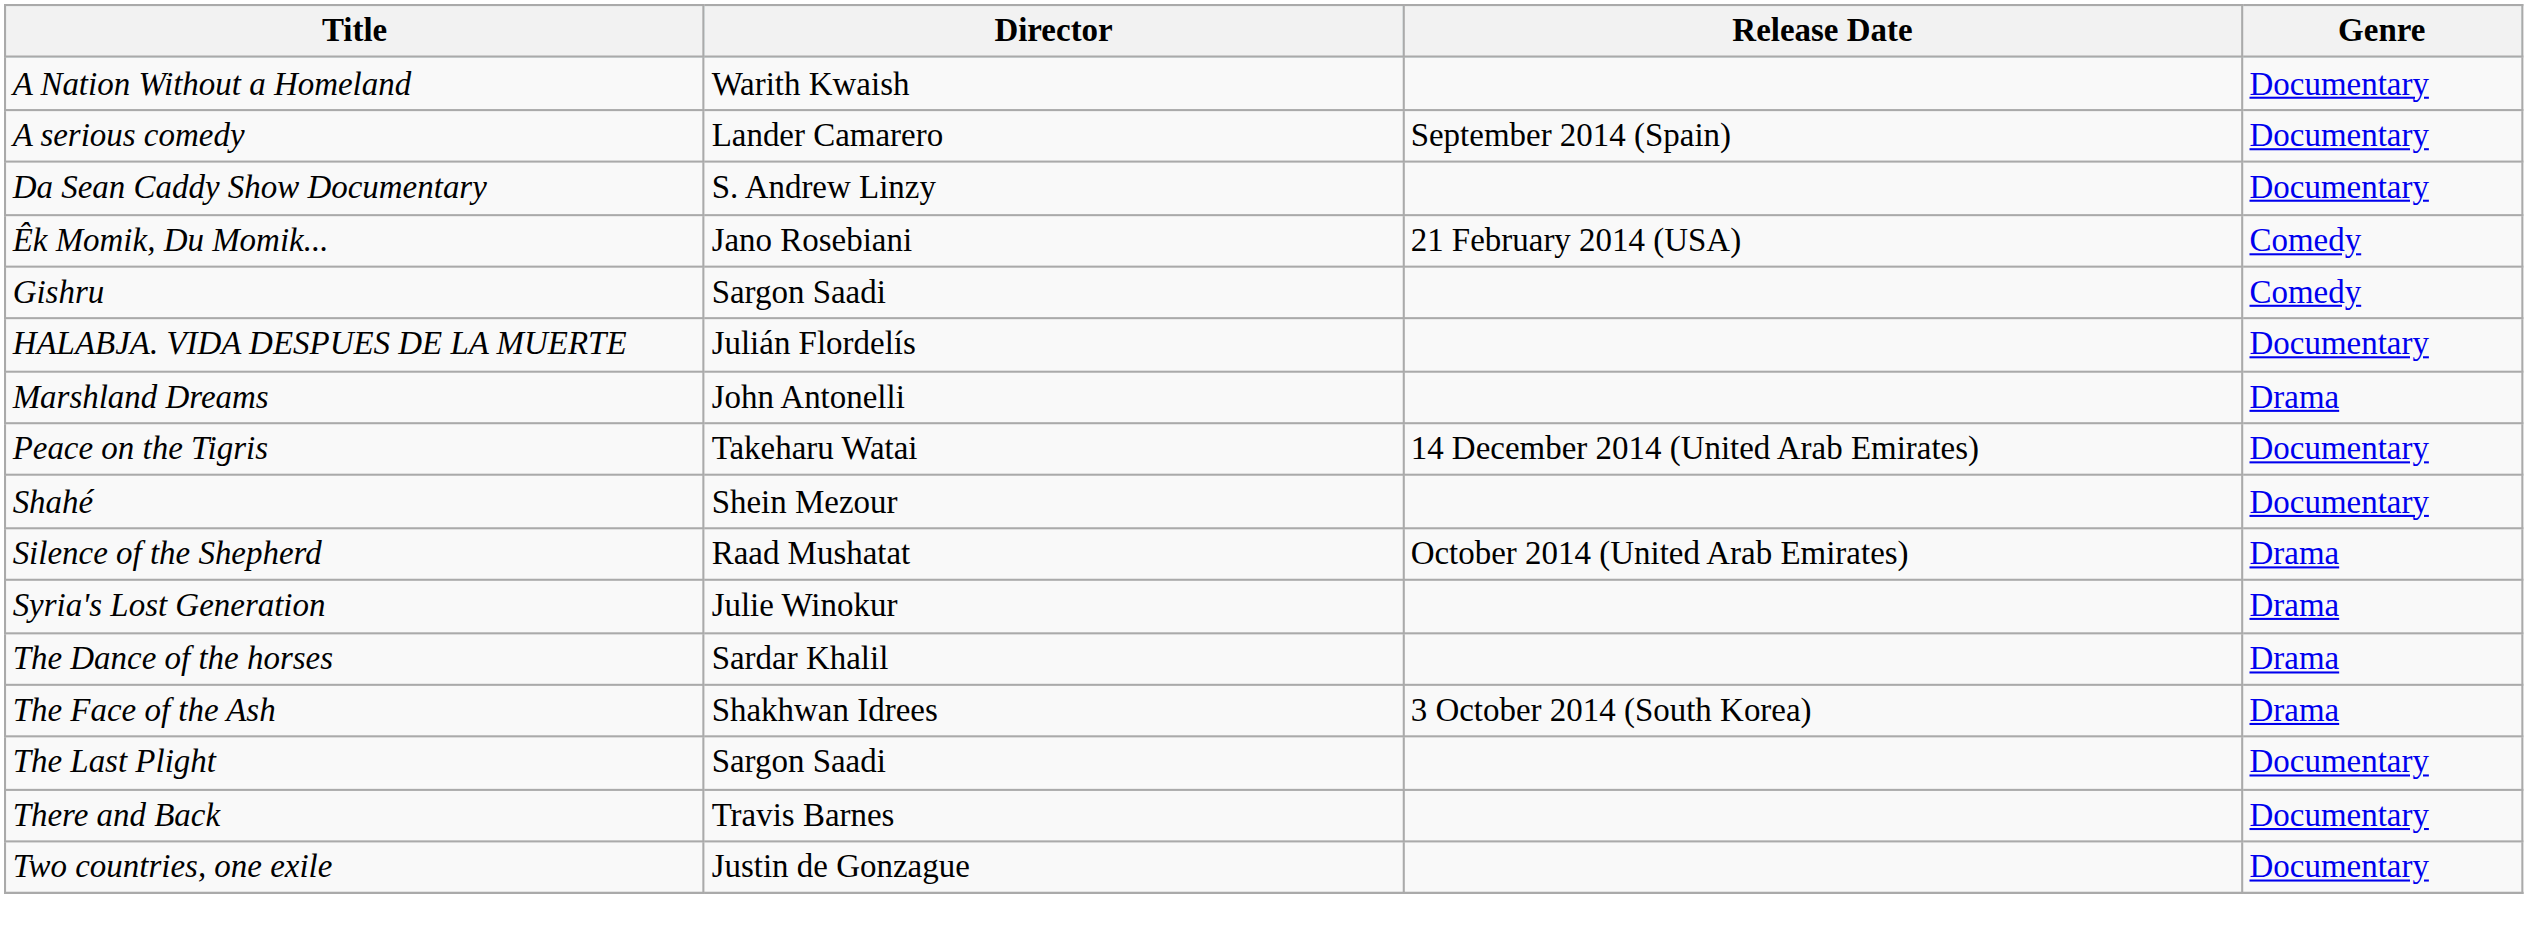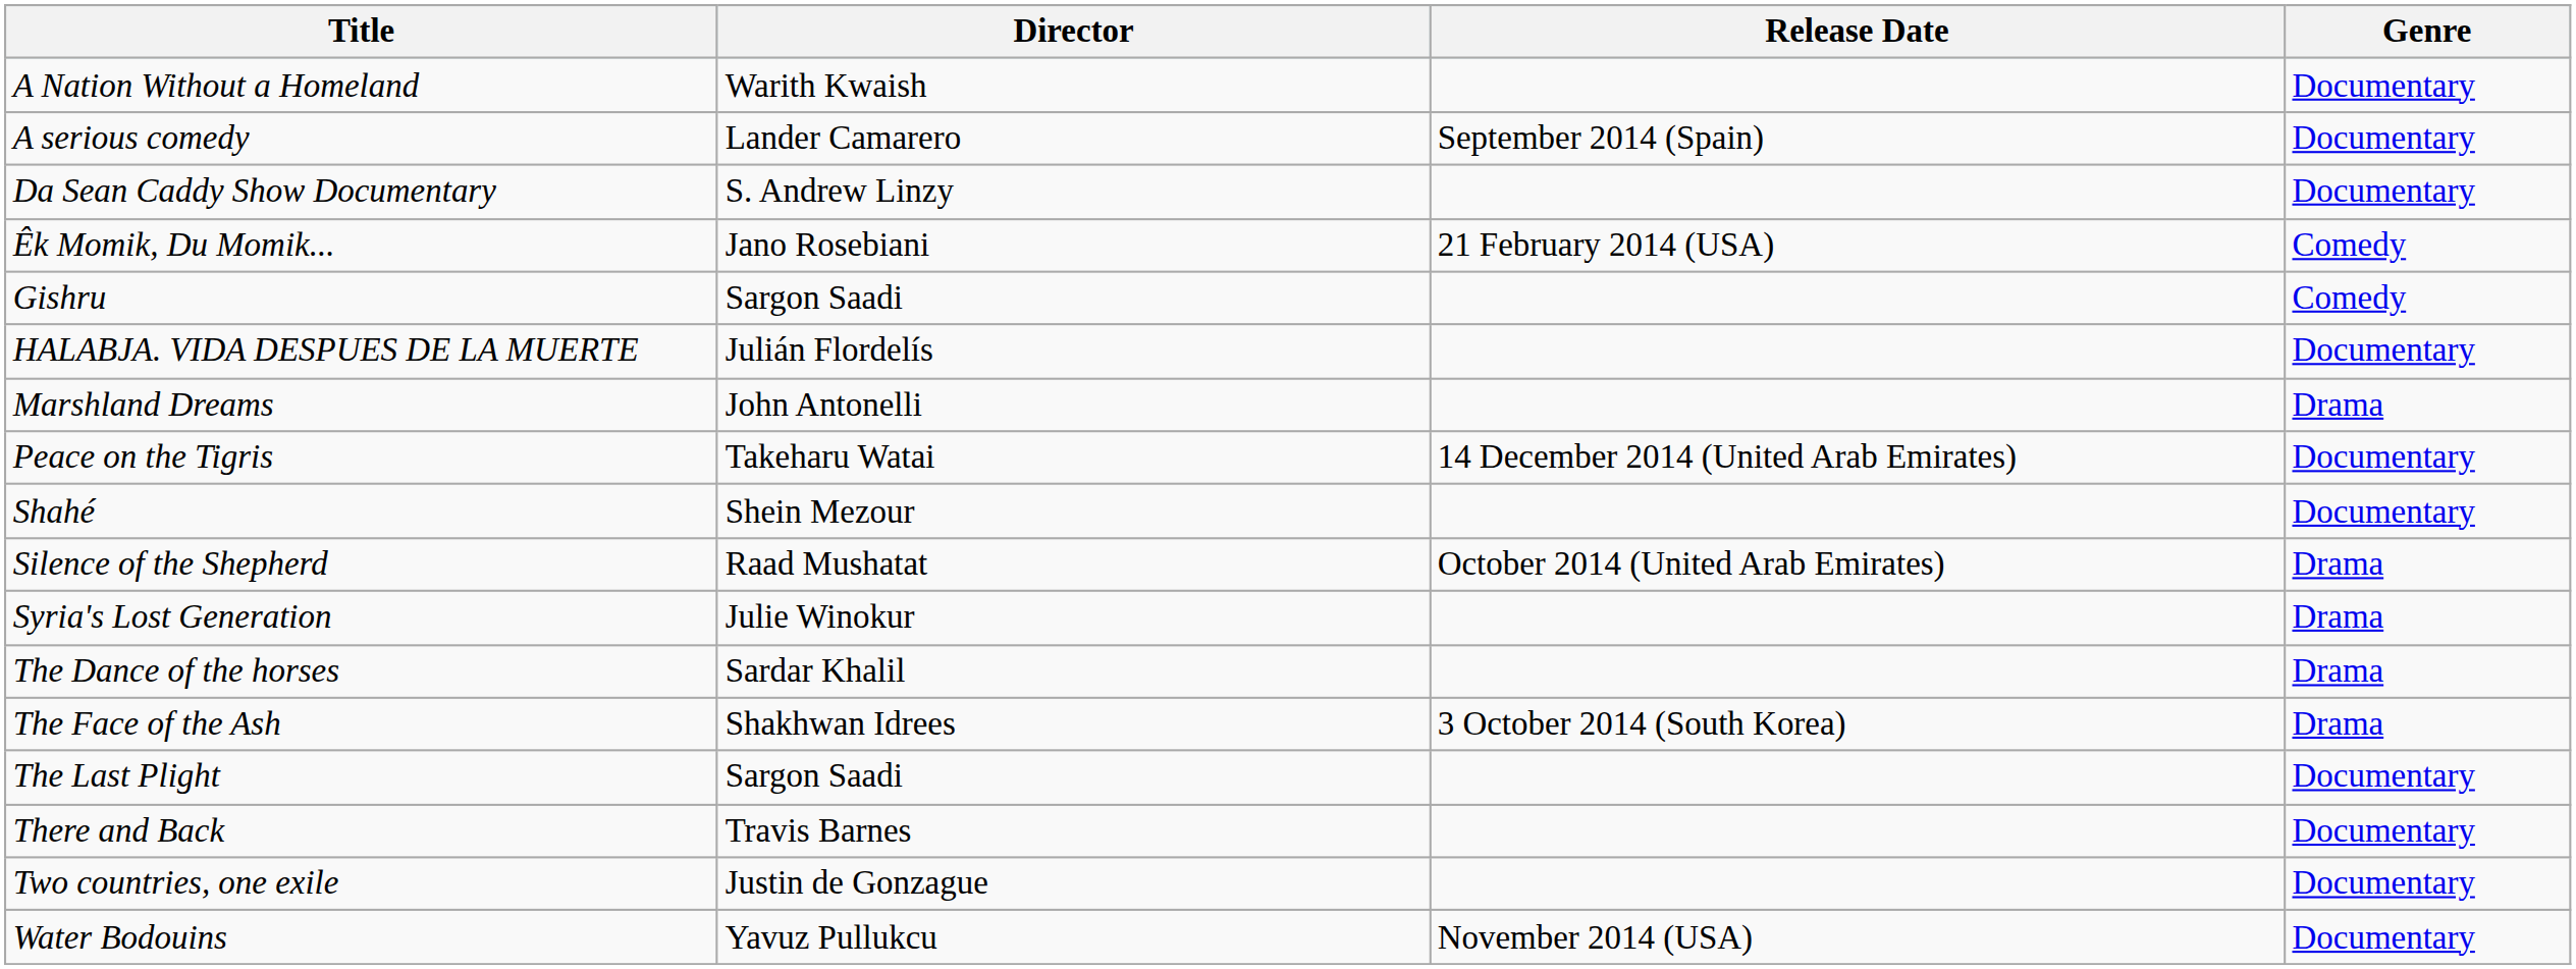 <table class="wikitable">
 <tr style="background:#b0e0e6; text-align:center;">
 <th style="width:25%;">Title</th>
 <th style="width:25%;">Director</th>
 <th style="width:30%;">Release Date</th>
 <th style="width:10%;">Genre</th>
 </tr>
 <tr>
 <td><em>A Nation Without a Homeland</em></td>
 <td>Warith Kwaish</td>
 <td></td>
 <td><a href='#'>Documentary</a></td>
 </tr>
 <tr>
 <td><em>A serious comedy</em></td>
 <td>Lander Camarero</td>
 <td>September 2014 (Spain)</td>
 <td><a href='#'>Documentary</a></td>
 </tr>
 <tr>
 <td><em>Da Sean Caddy Show Documentary</em></td>
 <td>S. Andrew Linzy</td>
 <td></td>
 <td><a href='#'>Documentary</a></td>
 </tr>
 <tr>
 <td><em>Êk Momik, Du Momik...</em></td>
 <td>Jano Rosebiani</td>
 <td>21 February 2014 (USA)</td>
 <td><a href='#'>Comedy</a></td>
 </tr>
 <tr>
 <td><em>Gishru</em></td>
 <td>Sargon Saadi</td>
 <td></td>
 <td><a href='#'>Comedy</a></td>
 </tr>
 <tr>
 <td><em>HALABJA. VIDA DESPUES DE LA MUERTE</em></td>
 <td>Julián Flordelís</td>
 <td></td>
 <td><a href='#'>Documentary</a></td>
 </tr>
 <tr>
 <td><em>Marshland Dreams</em></td>
 <td>John Antonelli</td>
 <td></td>
 <td><a href='#'>Drama</a></td>
 </tr>
 <tr>
 <td><em>Peace on the Tigris</em></td>
 <td>Takeharu Watai</td>
 <td>14 December 2014 (United Arab Emirates)</td>
 <td><a href='#'>Documentary</a></td>
 </tr>
 <tr>
 <td><em>Shahé</em></td>
 <td>Shein Mezour</td>
 <td></td>
 <td><a href='#'>Documentary</a></td>
 </tr>
 <tr>
 <td><em>Silence of the Shepherd</em></td>
 <td>Raad Mushatat</td>
 <td>October 2014 (United Arab Emirates)</td>
 <td><a href='#'>Drama</a></td>
 </tr>
 <tr>
 <td><em>Syria's Lost Generation</em></td>
 <td>Julie Winokur</td>
 <td></td>
 <td><a href='#'>Drama</a></td>
 </tr>
 <tr>
 <td><em>The Dance of the horses</em></td>
 <td>Sardar Khalil</td>
 <td></td>
 <td><a href='#'>Drama</a></td>
 </tr>
 <tr>
 <td><em>The Face of the Ash</em></td>
 <td>Shakhwan Idrees</td>
 <td>3 October 2014 (South Korea)</td>
 <td><a href='#'>Drama</a></td>
 </tr>
 <tr>
 <td><em>The Last Plight</em></td>
 <td>Sargon Saadi</td>
 <td></td>
 <td><a href='#'>Documentary</a></td>
 </tr>
 <tr>
 <td><em>There and Back</em></td>
 <td>Travis Barnes</td>
 <td></td>
 <td><a href='#'>Documentary</a></td>
 </tr>
 <tr>
 <td><em>Two countries, one exile</em></td>
 <td>Justin de Gonzague</td>
 <td></td>
 <td><a href='#'>Documentary</a></td>
 </tr>
 <tr>
+<td><em>Water Bodouins</em></td>
+<td>Yavuz Pullukcu</td>
+<td>November 2014 (USA)</td>
+<td><a href='#'>Documentary</a></td>
+</tr>
+<tr>
 </tr>
 </table>
